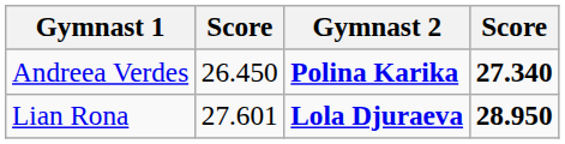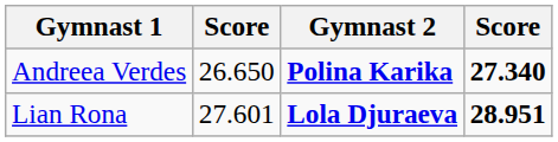 <table class="wikitable">
 <tr>
 <th>Gymnast 1</th>
 <th>Score</th>
 <th>Gymnast 2</th>
 <th>Score</th>
 </tr>
 <tr>
 <td><a href='#'>Andreea Verdes</a></td>
-<td>26.450</td>
+<td>26.650</td>
 <td><strong><a href='#'>Polina Karika</a></strong></td>
 <td><strong>27.340</strong></td>
 </tr>
 <tr>
 <td><a href='#'>Lian Rona</a></td>
 <td>27.601</td>
 <td><strong><a href='#'>Lola Djuraeva</a></strong></td>
-<td><strong>28.950</strong></td>
+<td><strong>28.951</strong></td>
 </tr>
 </table>
